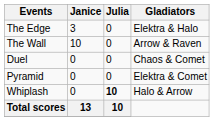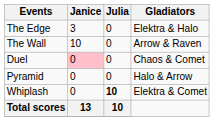 <table class="wikitable">
 <tr>
 <th>Events</th>
 <th>Janice</th>
 <th>Julia</th>
 <th>Gladiators</th>
 </tr>
 <tr>
 <td>The Edge</td>
 <td>3</td>
 <td>0</td>
 <td>Elektra & Halo</td>
 </tr>
 <tr>
 <td>The Wall</td>
 <td>10</td>
 <td>0</td>
 <td>Arrow & Raven</td>
 </tr>
 <tr>
 <td>Duel</td>
-<td>0</td>
+<td style="background: pink;">0</td>
 <td>0</td>
 <td>Chaos & Comet</td>
 </tr>
 <tr>
 <td>Pyramid</td>
 <td>0</td>
 <td>0</td>
-<td>Elektra & Comet</td>
+<td>Halo & Arrow</td>
 </tr>
 <tr>
 <td>Whiplash</td>
 <td>0</td>
 <td><strong>10</strong></td>
-<td>Halo & Arrow</td>
+<td>Elektra & Comet</td>
 </tr>
 <tr>
 <th>Total scores</th>
 <th>13</th>
 <th>10</th>
 </tr>
 <tr>
 </tr>
 </table>
